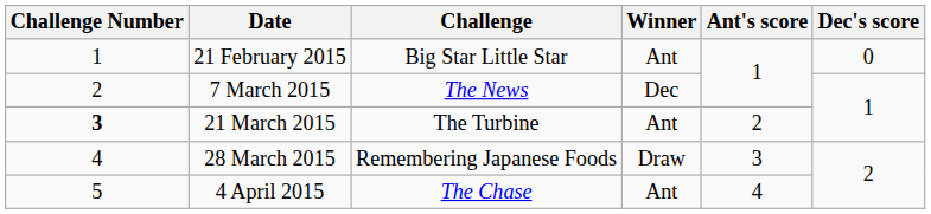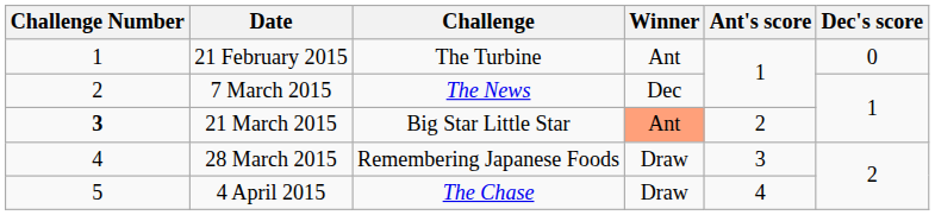 <table class="wikitable" style="text-align:center">
 <tr>
 <th>Challenge Number</th>
 <th>Date</th>
 <th>Challenge</th>
 <th>Winner</th>
 <th>Ant's score</th>
 <th>Dec's score</th>
 </tr>
 <tr>
 <td>1</td>
 <td>21 February 2015</td>
-<td>Big Star Little Star</td>
+<td>The Turbine</td>
 <td>Ant</td>
 <td rowspan=2>1</td>
 <td>0</td>
 </tr>
 <tr>
 <td>2</td>
 <td>7 March 2015</td>
 <td><em><a href='#'>The News</a></em></td>
 <td>Dec</td>
 <td rowspan=2>1</td>
 </tr>
 <tr>
 <td><strong>3</strong></td>
 <td>21 March 2015</td>
-<td>The Turbine</td>
-<td>Ant</td>
+<td>Big Star Little Star</td>
+<td style="background: lightsalmon;">Ant</td>
 <td>2</td>
 </tr>
 <tr>
 <td>4</td>
 <td>28 March 2015</td>
 <td>Remembering Japanese Foods</td>
 <td>Draw</td>
 <td>3</td>
 <td rowspan=2>2</td>
 </tr>
 <tr>
 <td>5</td>
 <td>4 April 2015</td>
 <td><em><a href='#'>The Chase</a></em></td>
-<td>Ant</td>
+<td>Draw</td>
 <td>4</td>
 </tr>
 </table>
